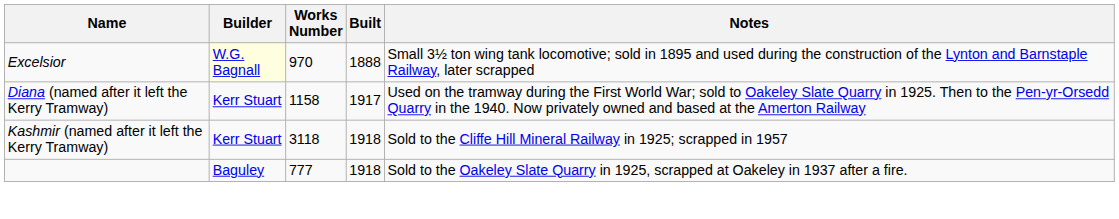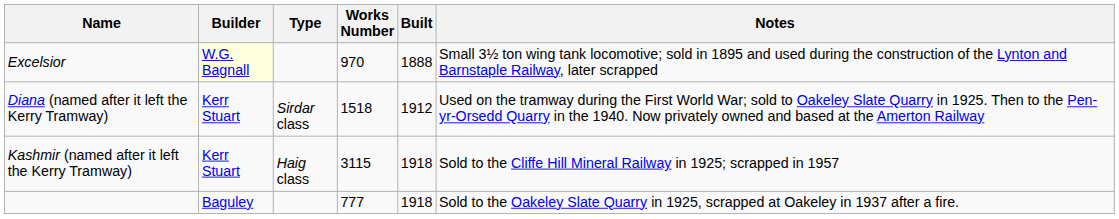 <table class="wikitable">
 <tr>
 <th>Name</th>
 <th>Builder</th>
+<th>Type</th>
 <th>Works<br>Number</th>
 <th>Built</th>
 <th>Notes</th>
 </tr>
 <tr>
 <td><em>Excelsior</em></td>
 <td style="background: lightyellow;"><a href='#'>W.G. Bagnall</a></td>
+<td></td>
 <td>970</td>
 <td>1888</td>
 <td>Small 3½ ton wing tank locomotive; sold in 1895 and used during the construction of the <a href='#'>Lynton and Barnstaple Railway</a>, later scrapped</td>
 </tr>
 <tr>
 <td><em><a href='#'>Diana</a></em> (named after it left the Kerry Tramway)</td>
 <td><a href='#'>Kerr Stuart</a></td>
-<td>1158</td>
-<td>1917</td>
+<td><br><em>Sirdar</em> class</td>
+<td>1518</td>
+<td>1912</td>
 <td>Used on the tramway during the First World War; sold to <a href='#'>Oakeley Slate Quarry</a> in 1925. Then to the <a href='#'>Pen-yr-Orsedd Quarry</a> in the 1940. Now privately owned and based at the <a href='#'>Amerton Railway</a></td>
 </tr>
 <tr>
 <td><em>Kashmir</em> (named after it left the Kerry Tramway)</td>
 <td><a href='#'>Kerr Stuart</a></td>
-<td>3118</td>
+<td><br><em>Haig</em> class</td>
+<td>3115</td>
 <td>1918</td>
 <td>Sold to the <a href='#'>Cliffe Hill Mineral Railway</a> in 1925; scrapped in 1957</td>
 </tr>
 <tr>
 <td></td>
 <td><a href='#'>Baguley</a></td>
+<td></td>
 <td>777</td>
 <td>1918</td>
 <td>Sold to the <a href='#'>Oakeley Slate Quarry</a> in 1925, scrapped at Oakeley in 1937 after a fire.</td>
 </tr>
 </table>
